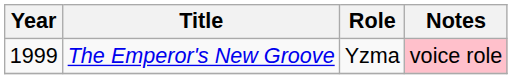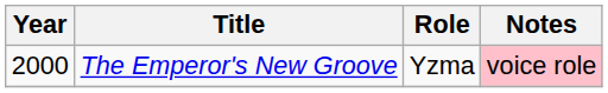 <table class="wikitable">
 <tr>
 <th>Year</th>
 <th>Title</th>
 <th>Role</th>
 <th>Notes</th>
 </tr>
 <tr>
-<td>1999</td>
+<td>2000</td>
 <td><em><a href='#'>The Emperor's New Groove</a></em></td>
 <td>Yzma</td>
 <td style="background: pink;">voice role</td>
 </tr>
 <tr>
 </tr>
 </table>
